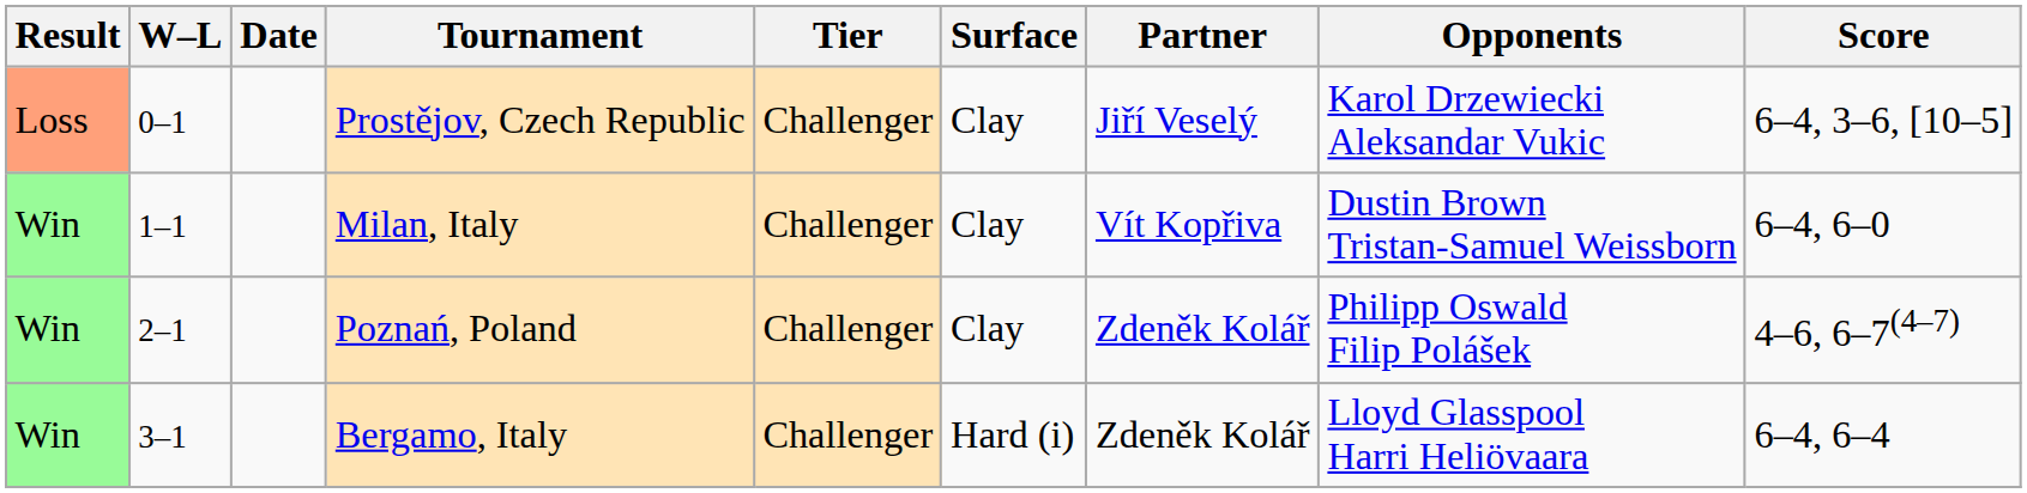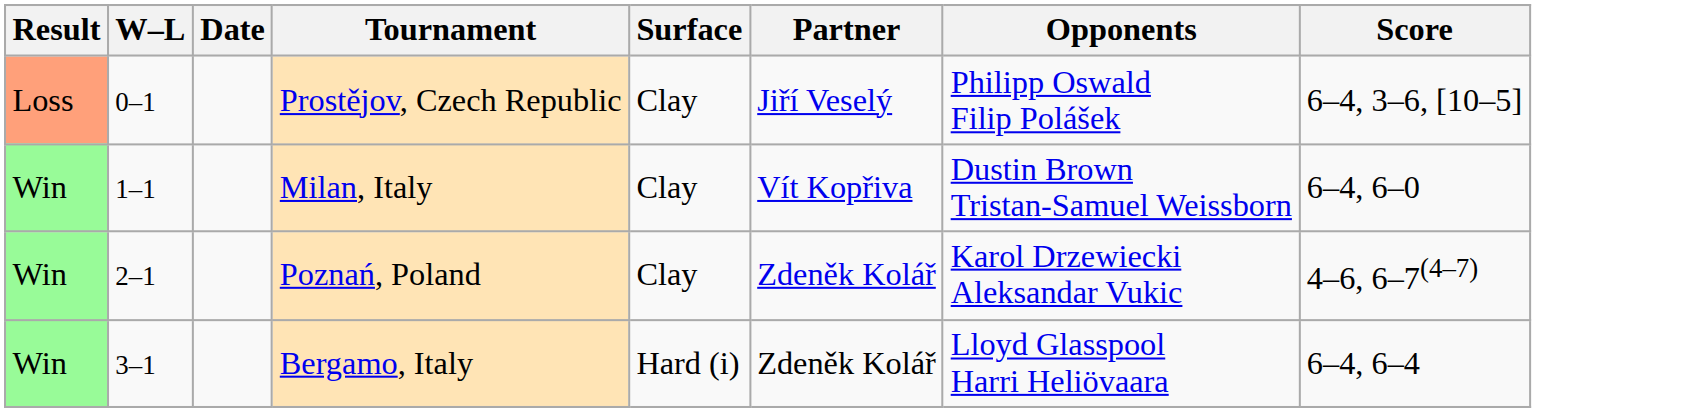 <table class="sortable wikitable">
 <tr>
 <th>Result</th>
 <th class="unsortable">W–L</th>
 <th>Date</th>
 <th>Tournament</th>
-<th>Tier</th>
 <th>Surface</th>
 <th>Partner</th>
 <th>Opponents</th>
 <th class="unsortable">Score</th>
 </tr>
 <tr>
 <td bgcolor=FFA07A>Loss</td>
 <td><small>0–1</small></td>
 <td><a href='#'></a></td>
 <td style="background:moccasin;"><a href='#'>Prostějov</a>, Czech Republic</td>
-<td style="background:moccasin;">Challenger</td>
 <td>Clay</td>
 <td> <a href='#'>Jiří Veselý</a></td>
-<td> <a href='#'>Karol Drzewiecki</a><br> <a href='#'>Aleksandar Vukic</a></td>
+<td> <a href='#'>Philipp Oswald</a><br> <a href='#'>Filip Polášek</a></td>
 <td>6–4, 3–6, [10–5]</td>
 </tr>
 <tr>
 <td bgcolor=98FB98>Win</td>
 <td><small>1–1</small></td>
 <td><a href='#'></a></td>
 <td style="background:moccasin;"><a href='#'>Milan</a>, Italy</td>
-<td style="background:moccasin;">Challenger</td>
 <td>Clay</td>
 <td> <a href='#'>Vít Kopřiva</a></td>
 <td> <a href='#'>Dustin Brown</a><br> <a href='#'>Tristan-Samuel Weissborn</a></td>
 <td>6–4, 6–0</td>
 </tr>
 <tr>
 <td bgcolor=98FB98>Win</td>
 <td><small>2–1</small></td>
 <td><a href='#'></a></td>
 <td style="background:moccasin;"><a href='#'>Poznań</a>, Poland</td>
-<td style="background:moccasin;">Challenger</td>
 <td>Clay</td>
 <td> <a href='#'>Zdeněk Kolář</a></td>
-<td> <a href='#'>Philipp Oswald</a><br> <a href='#'>Filip Polášek</a></td>
+<td> <a href='#'>Karol Drzewiecki</a><br> <a href='#'>Aleksandar Vukic</a></td>
 <td>4–6, 6–7<sup>(4–7)</sup></td>
 </tr>
 <tr>
 <td bgcolor=98FB98>Win</td>
 <td><small>3–1</small></td>
 <td><a href='#'></a></td>
 <td style="background:moccasin;"><a href='#'>Bergamo</a>, Italy</td>
-<td style="background:moccasin;">Challenger</td>
 <td>Hard (i)</td>
 <td> Zdeněk Kolář</td>
 <td> <a href='#'>Lloyd Glasspool</a><br> <a href='#'>Harri Heliövaara</a></td>
 <td>6–4, 6–4</td>
 </tr>
 </table>
